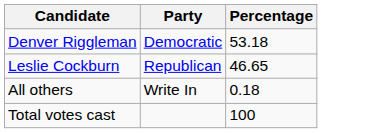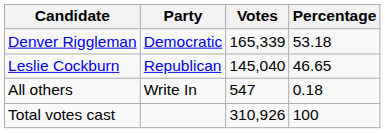 <table class="wikitable">
 <tr valign="bottom">
 <th>Candidate</th>
 <th>Party</th>
+<th>Votes</th>
 <th>Percentage</th>
 </tr>
 <tr>
 <td><a href='#'>Denver Riggleman</a></td>
 <td><a href='#'>Democratic</a></td>
+<td>165,339</td>
 <td>53.18</td>
 </tr>
 <tr>
 <td><a href='#'>Leslie Cockburn</a></td>
 <td><a href='#'>Republican</a></td>
+<td>145,040</td>
 <td>46.65</td>
 </tr>
 <tr>
 <td>All others</td>
 <td>Write In</td>
+<td>547</td>
 <td>0.18</td>
 </tr>
 <tr>
 <td>Total votes cast</td>
 <td></td>
+<td>310,926</td>
 <td>100</td>
 </tr>
 </table>
